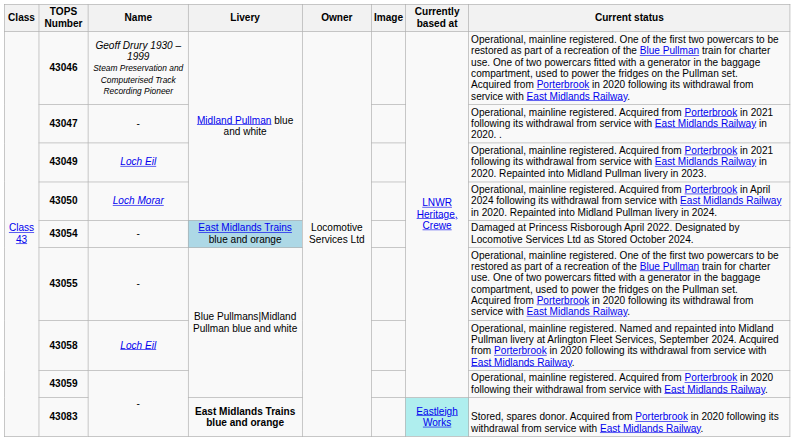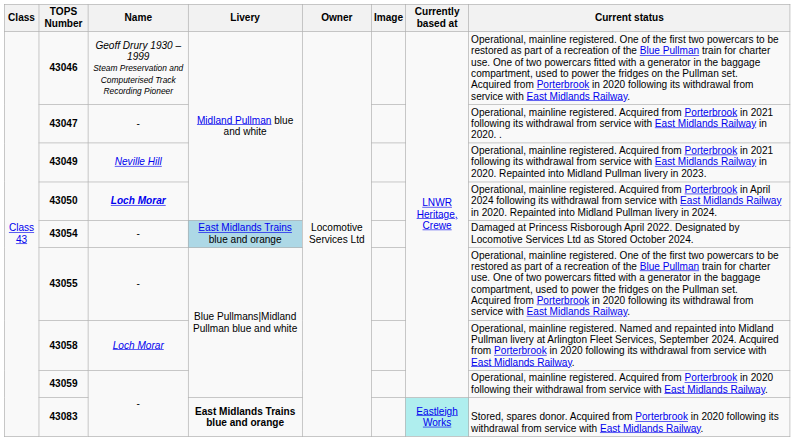 <table class="wikitable sortable">
 <tr>
 <th>Class</th>
 <th>TOPS Number</th>
 <th>Name</th>
 <th>Livery</th>
 <th>Owner</th>
 <th>Image</th>
 <th>Currently based at</th>
 <th>Current status</th>
 </tr>
 <tr>
 <td rowspan="9" style="text-align:center;"><a href='#'>Class 43</a></td>
 <td style="text-align:center;"><strong>43046</strong></td>
 <td style="text-align:center;"><em>Geoff Drury 1930 – 1999<br><small>Steam Preservation and Computerised Track Recording Pioneer</small></em></td>
 <td rowspan="4" style="text-align:center;"><a href='#'>Midland Pullman</a> blue and white</td>
 <td rowspan="9" style="text-align:center;">Locomotive Services Ltd</td>
 <td></td>
 <td rowspan="8" style="text-align:center;"><a href='#'>LNWR Heritage, Crewe</a></td>
 <td>Operational, mainline registered. One of the first two powercars to be restored as part of a recreation of the <a href='#'>Blue Pullman</a> train for charter use. One of two powercars fitted with a generator in the baggage compartment, used to power the fridges on the Pullman set.<br>Acquired from <a href='#'>Porterbrook</a> in 2020 following its withdrawal from service with <a href='#'>East Midlands Railway</a>.</td>
 </tr>
 <tr>
 <td style="text-align:center;"><strong>43047</strong></td>
 <td rowspan="1" style="text-align:center;">-</td>
 <td></td>
 <td>Operational, mainline registered. Acquired from <a href='#'>Porterbrook</a> in 2021 following its withdrawal from service with <a href='#'>East Midlands Railway</a> in 2020. .</td>
 </tr>
 <tr>
 <td style="text-align:center;"><strong>43049</strong></td>
-<td style="text-align:center;"><em><a href='#'>Loch Eil</a></em></td>
+<td style="text-align:center;"><em><a href='#'>Neville Hill</a></em></td>
 <td></td>
 <td>Operational, mainline registered. Acquired from <a href='#'>Porterbrook</a> in 2021 following its withdrawal from service with <a href='#'>East Midlands Railway</a> in 2020. Repainted into Midland Pullman livery in 2023.</td>
 </tr>
 <tr>
 <td style="text-align:center;"><strong>43050</strong></td>
-<td style="text-align:center;"><em><a href='#'>Loch Morar</a></em></td>
+<td style="text-align:center;"><strong><em><a href='#'>Loch Morar</a></em></strong></td>
 <td></td>
 <td>Operational, mainline registered. Acquired from <a href='#'>Porterbrook</a> in April 2024 following its withdrawal from service with <a href='#'>East Midlands Railway</a> in 2020. Repainted into Midland Pullman livery in 2024.</td>
 </tr>
 <tr>
 <td style="text-align:center;"><strong>43054</strong></td>
 <td style="text-align:center;">-</td>
 <td style="background: lightblue; text-align:center;"><a href='#'>East Midlands Trains</a> blue and orange</td>
 <td style="text-align:center;"></td>
 <td>Damaged at Princess Risborough April 2022. Designated by Locomotive Services Ltd as Stored October 2024.</td>
 </tr>
 <tr>
 <td style="text-align:center;"><strong>43055</strong></td>
 <td style="text-align:center;">-</td>
 <td rowspan="3" style="text-align:center;">Blue Pullmans|Midland Pullman blue and white</td>
 <td></td>
 <td>Operational, mainline registered. One of the first two powercars to be restored as part of a recreation of the <a href='#'>Blue Pullman</a> train for charter use. One of two powercars fitted with a generator in the baggage compartment, used to power the fridges on the Pullman set.<br>Acquired from <a href='#'>Porterbrook</a> in 2020 following its withdrawal from service with <a href='#'>East Midlands Railway</a>.</td>
 </tr>
 <tr>
 <td style="text-align:center;"><strong>43058</strong></td>
-<td style="text-align:center;"><em><a href='#'>Loch Eil</a></em></td>
+<td style="text-align:center;"><em><a href='#'>Loch Morar</a></em></td>
 <td rowspan="1" style="text-align:center;"></td>
 <td>Operational, mainline registered. Named and repainted into Midland Pullman livery at Arlington Fleet Services, September 2024. Acquired from <a href='#'>Porterbrook</a> in 2020 following its withdrawal from service with <a href='#'>East Midlands Railway</a>.</td>
 </tr>
 <tr>
 <td style="text-align:center;"><strong>43059</strong></td>
 <td rowspan="2" style="text-align:center;">-</td>
 <td></td>
 <td>Operational, mainline registered. Acquired from <a href='#'>Porterbrook</a> in 2020 following their withdrawal from service with <a href='#'>East Midlands Railway</a>.</td>
 </tr>
 <tr>
 <td style="text-align:center;"><strong>43083</strong></td>
 <td style="text-align:center;"><strong>East Midlands Trains blue and orange</strong></td>
 <td></td>
 <td style="background: paleturquoise; text-align:center;"><a href='#'>Eastleigh Works</a></td>
 <td><br>Stored, spares donor. Acquired from <a href='#'>Porterbrook</a> in 2020 following its withdrawal from service with <a href='#'>East Midlands Railway</a>.</td>
 </tr>
 </table>
